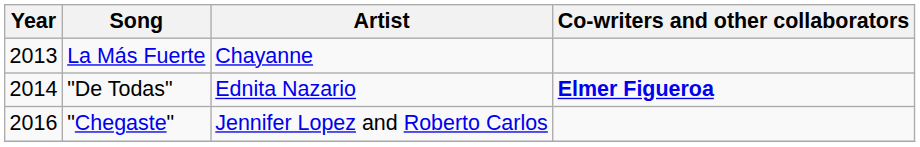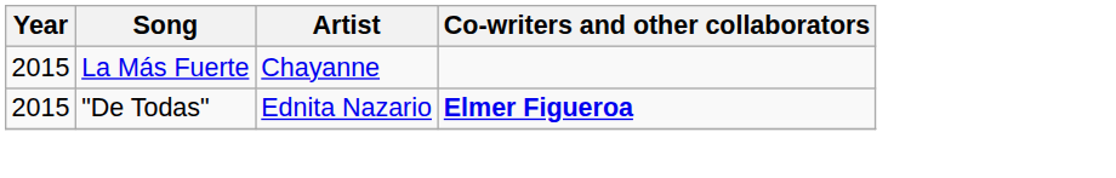 <table class="wikitable">
 <tr>
 <th>Year</th>
 <th>Song</th>
 <th>Artist</th>
 <th>Co-writers and other collaborators</th>
 </tr>
 <tr>
-<td>2013</td>
+<td>2015</td>
 <td><a href='#'>La Más Fuerte</a></td>
 <td><a href='#'>Chayanne</a></td>
 <td></td>
 </tr>
 <tr>
-<td>2014</td>
+<td>2015</td>
 <td>"De Todas"</td>
 <td><a href='#'>Ednita Nazario</a></td>
 <td><strong><a href='#'>Elmer Figueroa</a></strong></td>
 </tr>
 <tr>
-<td>2016</td>
-<td>"<a href='#'>Chegaste</a>"</td>
-<td><a href='#'>Jennifer Lopez</a> and <a href='#'>Roberto Carlos</a></td>
-<td></td>
-</tr>
-<tr>
 </tr>
 </table>
